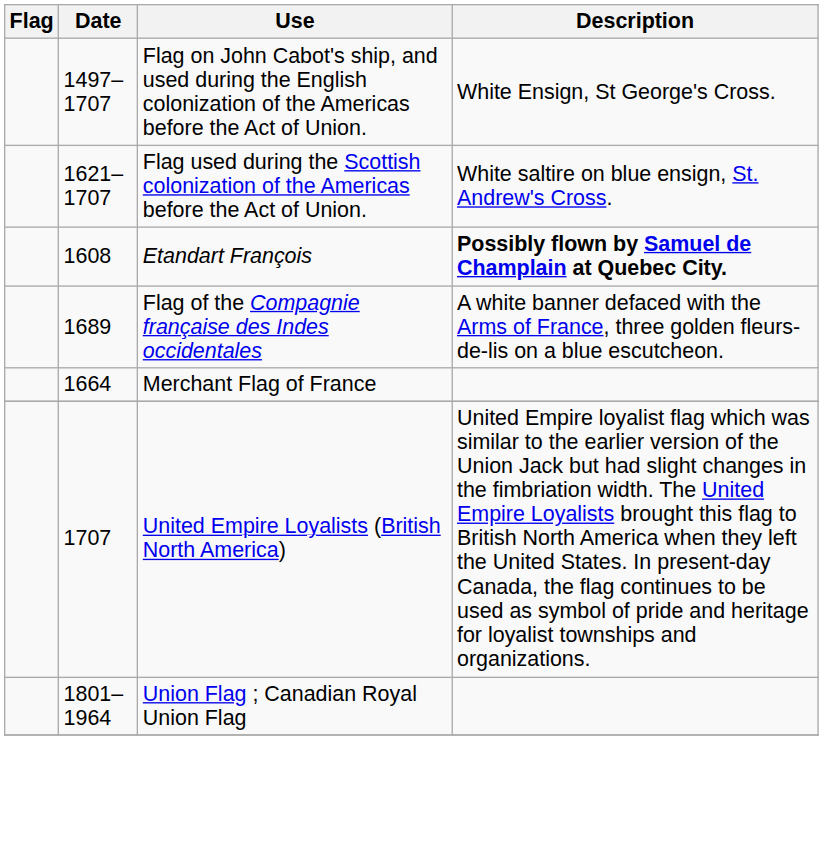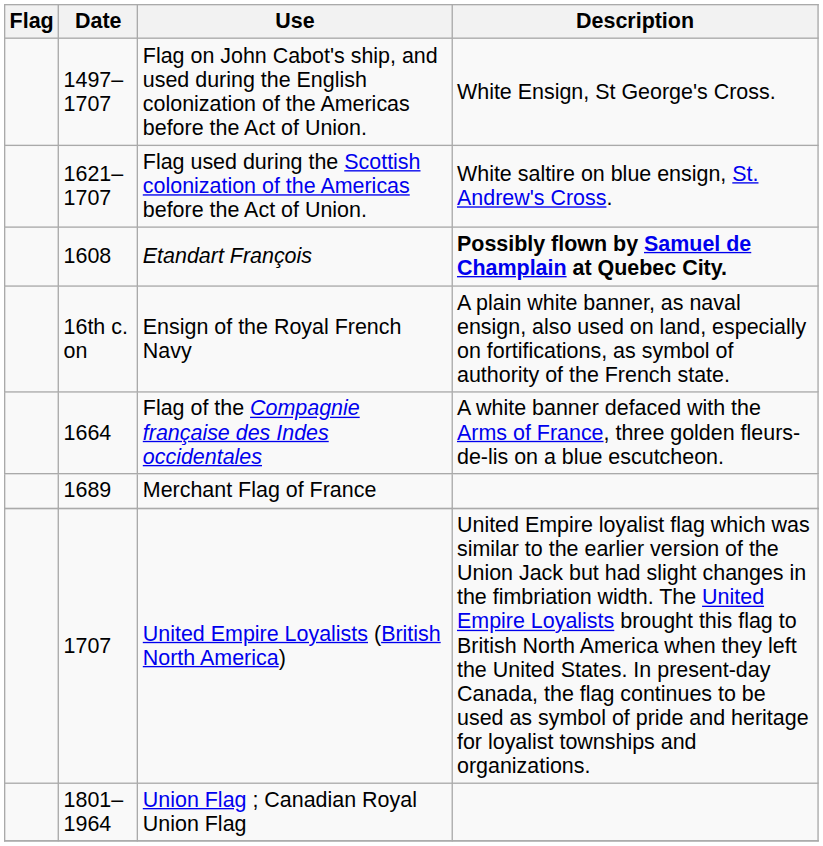 <table class="wikitable">
 <tr>
 <th scope="col">Flag</th>
 <th scope="col">Date</th>
 <th scope="col">Use</th>
 <th scope="col" style="width: 45%;">Description</th>
 </tr>
 <tr>
 <td></td>
 <td>1497–1707</td>
 <td>Flag on John Cabot's ship, and used during the English colonization of the Americas before the Act of Union.</td>
 <td>White Ensign, St George's Cross.</td>
 </tr>
 <tr>
 <td></td>
 <td>1621–1707</td>
 <td>Flag used during the <a href='#'>Scottish colonization of the Americas</a> before the Act of Union.</td>
 <td>White saltire on blue ensign, <a href='#'>St. Andrew's Cross</a>.</td>
 </tr>
 <tr>
 <td></td>
 <td>1608</td>
 <td><em>Etandart François</em></td>
 <td><strong>Possibly flown by <a href='#'>Samuel de Champlain</a> at Quebec City.</strong></td>
 </tr>
 <tr>
 <td></td>
-<td>1689</td>
+<td>16th c. on</td>
+<td>Ensign of the Royal French Navy</td>
+<td>A plain white banner, as naval ensign, also used on land, especially on fortifications, as symbol of authority of the French state.</td>
+</tr>
+<tr>
+<td></td>
+<td>1664</td>
 <td>Flag of the <a href='#'><em>Compagnie française des Indes occidentales</em></a></td>
 <td>A white banner defaced with the <a href='#'>Arms of France</a>, three golden fleurs-de-lis on a blue escutcheon.</td>
 </tr>
 <tr>
 <td></td>
-<td>1664</td>
+<td>1689</td>
 <td>Merchant Flag of France</td>
 <td></td>
 </tr>
 <tr>
 </tr>
 <tr>
 <td></td>
 <td>1707</td>
 <td><a href='#'>United Empire Loyalists</a> (<a href='#'>British North America</a>)</td>
 <td>United Empire loyalist flag  which was similar to the earlier version of the Union Jack but had slight changes in the fimbriation width. The <a href='#'>United Empire Loyalists</a> brought this flag to British North America when they left the United States. In present-day Canada, the flag continues to be used as symbol of pride and heritage for loyalist townships and organizations.</td>
 </tr>
 <tr>
 <td></td>
 <td>1801–1964</td>
 <td><a href='#'>Union Flag</a> ; Canadian Royal Union Flag </td>
 <td></td>
 </tr>
 <tr>
 </tr>
 </table>
